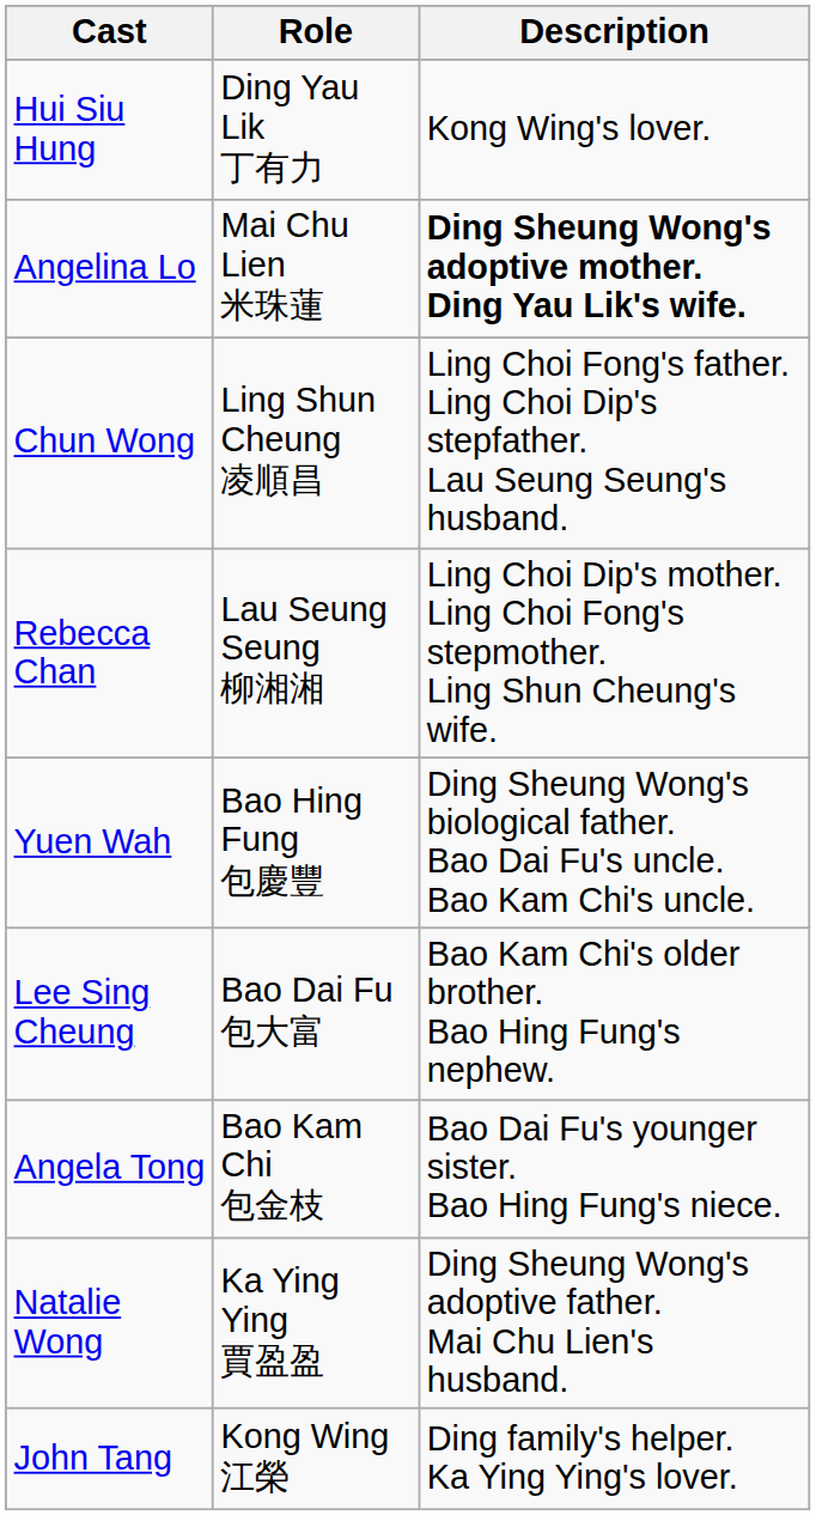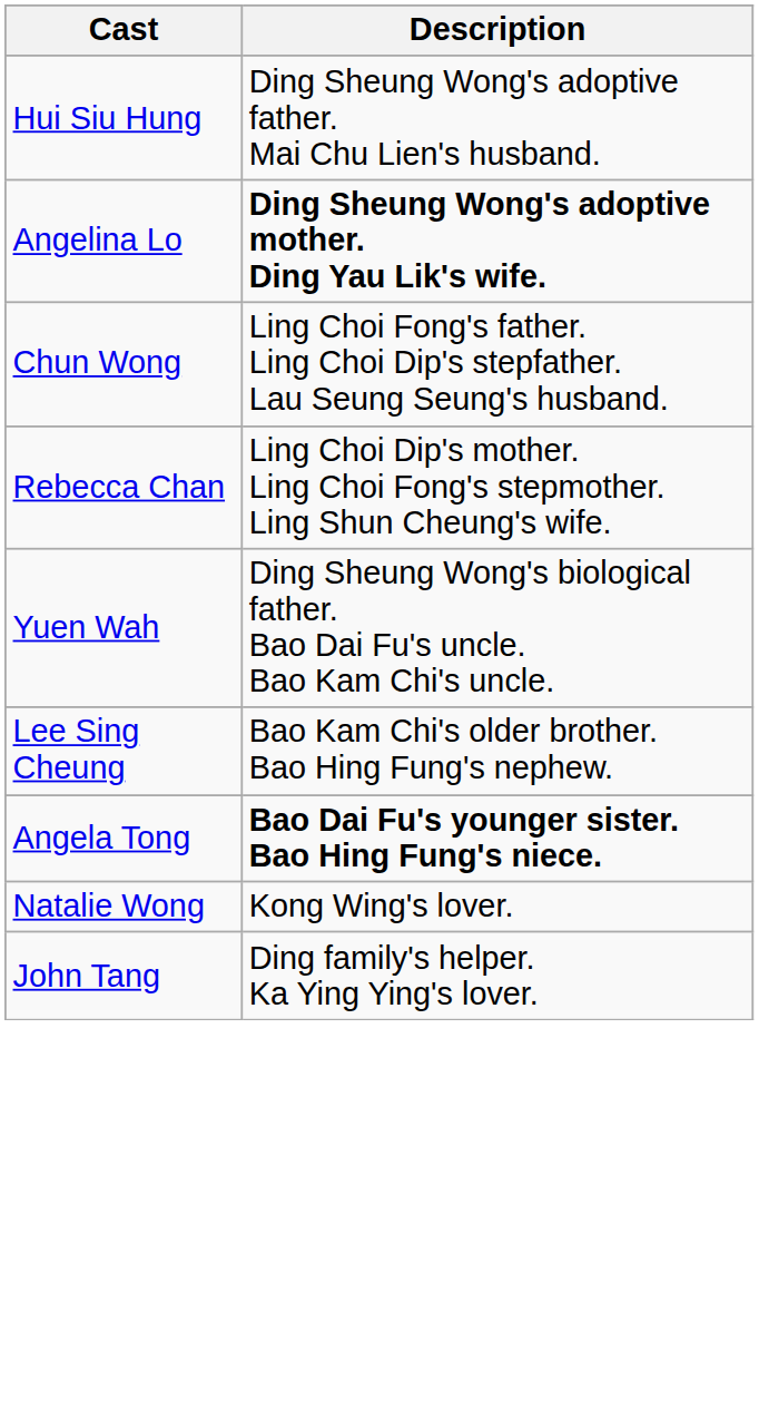 <table class="wikitable" width="60%">
 <tr>
 <th>Cast</th>
-<th>Role</th>
 <th>Description</th>
 </tr>
 <tr>
 <td><a href='#'>Hui Siu Hung</a></td>
-<td>Ding Yau Lik<br>丁有力</td>
-<td>Kong Wing's lover.</td>
+<td>Ding Sheung Wong's adoptive father.<br>Mai Chu Lien's husband.</td>
 </tr>
 <tr>
 <td><a href='#'>Angelina Lo</a></td>
-<td>Mai Chu Lien<br>米珠蓮</td>
 <td><strong>Ding Sheung Wong's adoptive mother.<br>Ding Yau Lik's wife.</strong></td>
 </tr>
 <tr>
 <td><a href='#'>Chun Wong</a></td>
-<td>Ling Shun Cheung<br>凌順昌</td>
 <td>Ling Choi Fong's father.<br>Ling Choi Dip's stepfather.<br>Lau Seung Seung's husband.</td>
 </tr>
 <tr>
 <td><a href='#'>Rebecca Chan</a></td>
-<td>Lau Seung Seung<br>柳湘湘</td>
 <td>Ling Choi Dip's mother.<br>Ling Choi Fong's stepmother.<br>Ling Shun Cheung's wife.</td>
 </tr>
 <tr>
 <td><a href='#'>Yuen Wah</a></td>
-<td>Bao Hing Fung<br>包慶豐</td>
 <td>Ding Sheung Wong's biological father.<br>Bao Dai Fu's uncle.<br>Bao Kam Chi's uncle.</td>
 </tr>
 <tr>
 <td><a href='#'>Lee Sing Cheung</a></td>
-<td>Bao Dai Fu<br>包大富</td>
 <td>Bao Kam Chi's older brother.<br>Bao Hing Fung's nephew.</td>
 </tr>
 <tr>
 <td><a href='#'>Angela Tong</a></td>
-<td>Bao Kam Chi<br>包金枝</td>
-<td>Bao Dai Fu's younger sister.<br>Bao Hing Fung's niece.</td>
+<td><strong>Bao Dai Fu's younger sister.<br>Bao Hing Fung's niece.</strong></td>
 </tr>
 <tr>
 <td><a href='#'>Natalie Wong</a></td>
-<td>Ka Ying Ying<br>賈盈盈</td>
-<td>Ding Sheung Wong's adoptive father.<br>Mai Chu Lien's husband.</td>
+<td>Kong Wing's lover.</td>
 </tr>
 <tr>
 <td><a href='#'>John Tang</a></td>
-<td>Kong Wing<br>江榮</td>
 <td>Ding family's helper.<br>Ka Ying Ying's lover.</td>
 </tr>
 </table>
